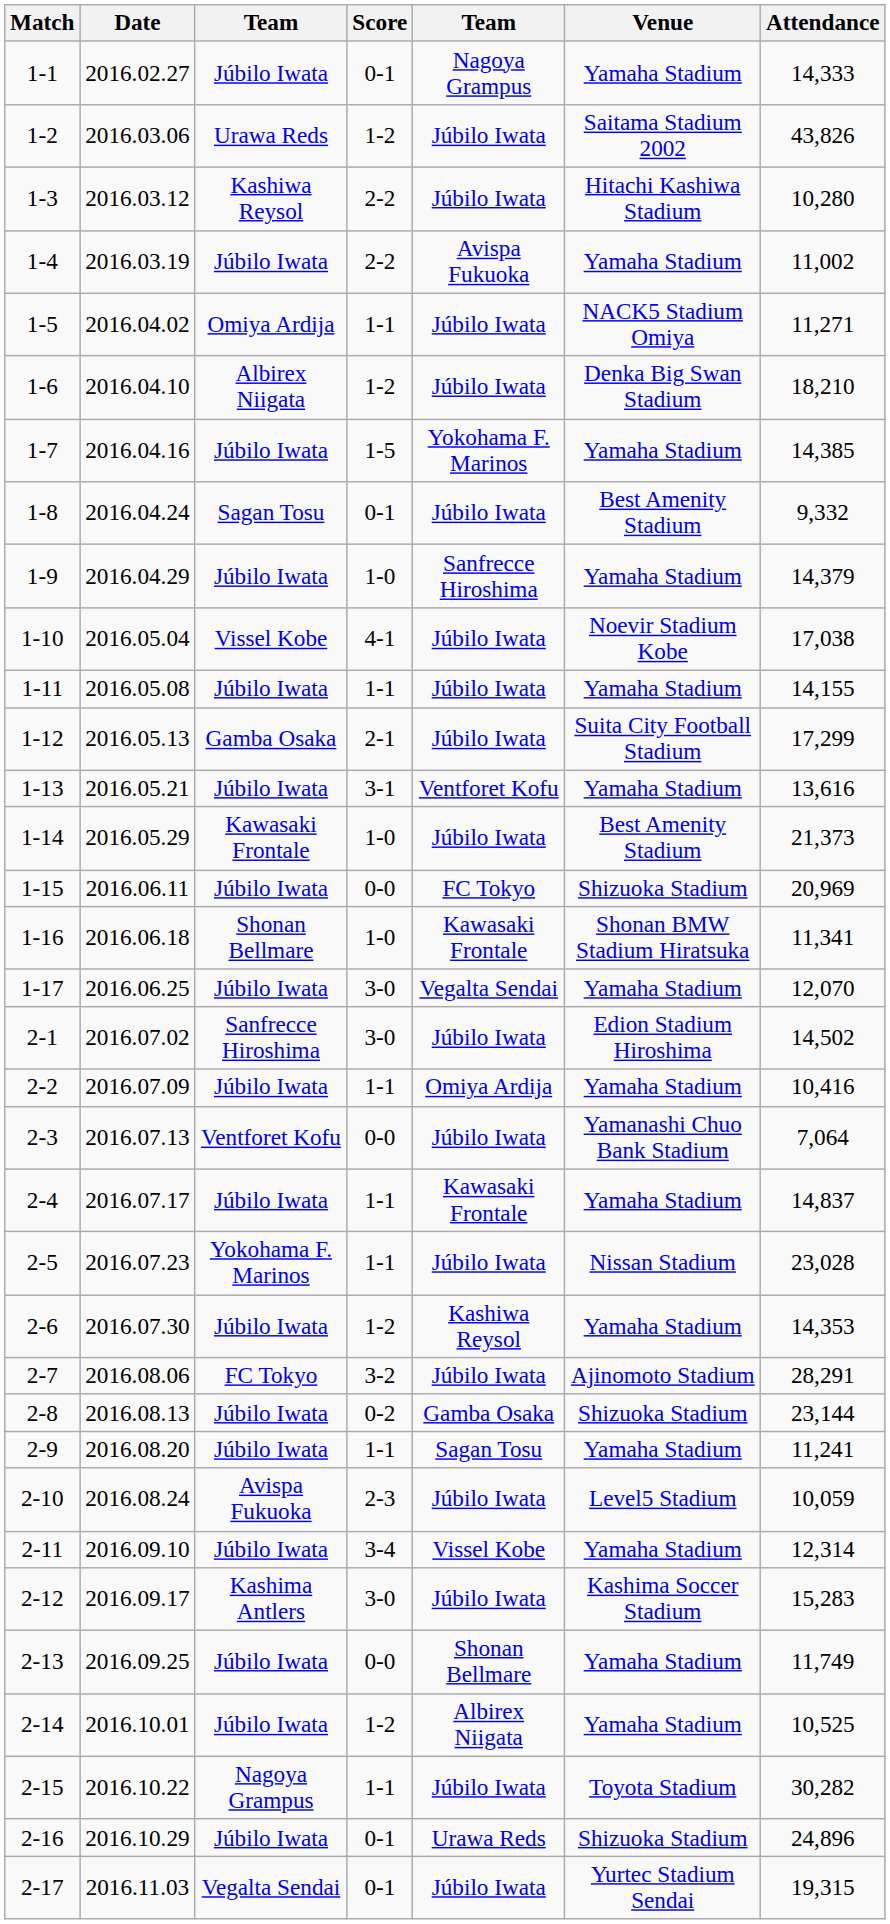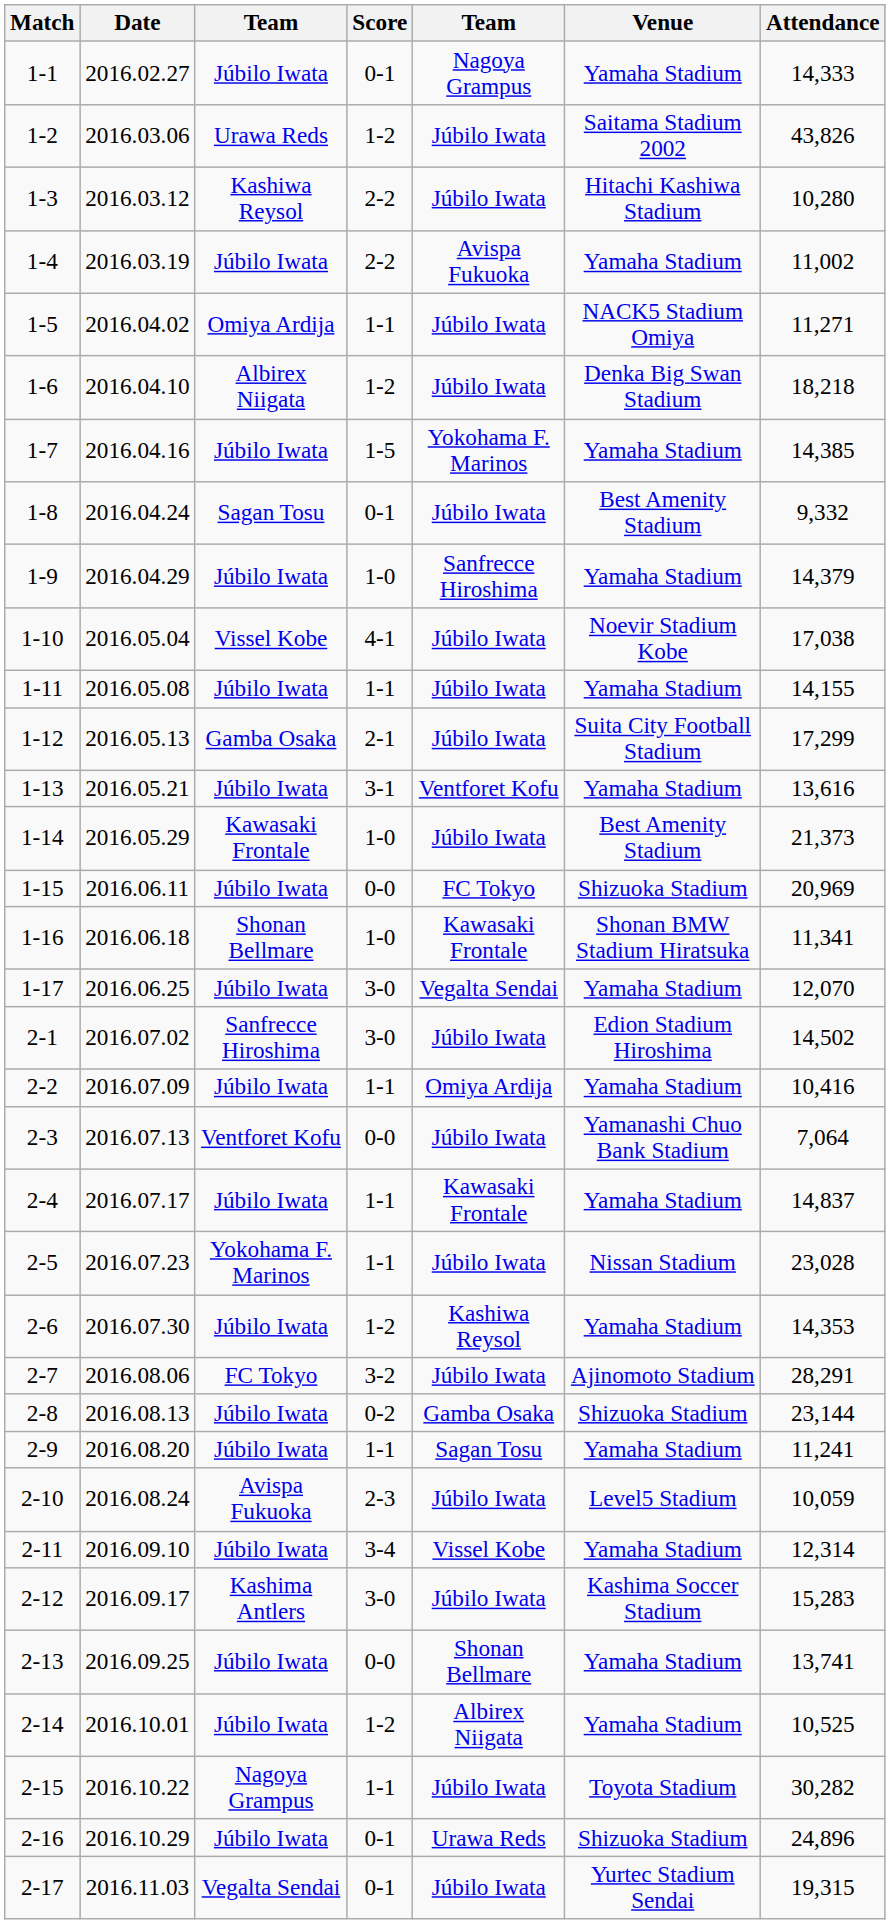 <table class="wikitable" style="text-align:center;">
 <tr>
 <th>Match</th>
 <th>Date</th>
 <th>Team</th>
 <th>Score</th>
 <th>Team</th>
 <th>Venue</th>
 <th>Attendance</th>
 </tr>
 <tr>
 <td>1-1</td>
 <td>2016.02.27</td>
 <td><a href='#'>Júbilo Iwata</a></td>
 <td>0-1</td>
 <td><a href='#'>Nagoya Grampus</a></td>
 <td><a href='#'>Yamaha Stadium</a></td>
 <td>14,333</td>
 </tr>
 <tr>
 <td>1-2</td>
 <td>2016.03.06</td>
 <td><a href='#'>Urawa Reds</a></td>
 <td>1-2</td>
 <td><a href='#'>Júbilo Iwata</a></td>
 <td><a href='#'>Saitama Stadium 2002</a></td>
 <td>43,826</td>
 </tr>
 <tr>
 <td>1-3</td>
 <td>2016.03.12</td>
 <td><a href='#'>Kashiwa Reysol</a></td>
 <td>2-2</td>
 <td><a href='#'>Júbilo Iwata</a></td>
 <td><a href='#'>Hitachi Kashiwa Stadium</a></td>
 <td>10,280</td>
 </tr>
 <tr>
 <td>1-4</td>
 <td>2016.03.19</td>
 <td><a href='#'>Júbilo Iwata</a></td>
 <td>2-2</td>
 <td><a href='#'>Avispa Fukuoka</a></td>
 <td><a href='#'>Yamaha Stadium</a></td>
 <td>11,002</td>
 </tr>
 <tr>
 <td>1-5</td>
 <td>2016.04.02</td>
 <td><a href='#'>Omiya Ardija</a></td>
 <td>1-1</td>
 <td><a href='#'>Júbilo Iwata</a></td>
 <td><a href='#'>NACK5 Stadium Omiya</a></td>
 <td>11,271</td>
 </tr>
 <tr>
 <td>1-6</td>
 <td>2016.04.10</td>
 <td><a href='#'>Albirex Niigata</a></td>
 <td>1-2</td>
 <td><a href='#'>Júbilo Iwata</a></td>
 <td><a href='#'>Denka Big Swan Stadium</a></td>
-<td>18,210</td>
+<td>18,218</td>
 </tr>
 <tr>
 <td>1-7</td>
 <td>2016.04.16</td>
 <td><a href='#'>Júbilo Iwata</a></td>
 <td>1-5</td>
 <td><a href='#'>Yokohama F. Marinos</a></td>
 <td><a href='#'>Yamaha Stadium</a></td>
 <td>14,385</td>
 </tr>
 <tr>
 <td>1-8</td>
 <td>2016.04.24</td>
 <td><a href='#'>Sagan Tosu</a></td>
 <td>0-1</td>
 <td><a href='#'>Júbilo Iwata</a></td>
 <td><a href='#'>Best Amenity Stadium</a></td>
 <td>9,332</td>
 </tr>
 <tr>
 <td>1-9</td>
 <td>2016.04.29</td>
 <td><a href='#'>Júbilo Iwata</a></td>
 <td>1-0</td>
 <td><a href='#'>Sanfrecce Hiroshima</a></td>
 <td><a href='#'>Yamaha Stadium</a></td>
 <td>14,379</td>
 </tr>
 <tr>
 <td>1-10</td>
 <td>2016.05.04</td>
 <td><a href='#'>Vissel Kobe</a></td>
 <td>4-1</td>
 <td><a href='#'>Júbilo Iwata</a></td>
 <td><a href='#'>Noevir Stadium Kobe</a></td>
 <td>17,038</td>
 </tr>
 <tr>
 <td>1-11</td>
 <td>2016.05.08</td>
 <td><a href='#'>Júbilo Iwata</a></td>
 <td>1-1</td>
 <td><a href='#'>Júbilo Iwata</a></td>
 <td><a href='#'>Yamaha Stadium</a></td>
 <td>14,155</td>
 </tr>
 <tr>
 <td>1-12</td>
 <td>2016.05.13</td>
 <td><a href='#'>Gamba Osaka</a></td>
 <td>2-1</td>
 <td><a href='#'>Júbilo Iwata</a></td>
 <td><a href='#'>Suita City Football Stadium</a></td>
 <td>17,299</td>
 </tr>
 <tr>
 <td>1-13</td>
 <td>2016.05.21</td>
 <td><a href='#'>Júbilo Iwata</a></td>
 <td>3-1</td>
 <td><a href='#'>Ventforet Kofu</a></td>
 <td><a href='#'>Yamaha Stadium</a></td>
 <td>13,616</td>
 </tr>
 <tr>
 <td>1-14</td>
 <td>2016.05.29</td>
 <td><a href='#'>Kawasaki Frontale</a></td>
 <td>1-0</td>
 <td><a href='#'>Júbilo Iwata</a></td>
 <td><a href='#'>Best Amenity Stadium</a></td>
 <td>21,373</td>
 </tr>
 <tr>
 <td>1-15</td>
 <td>2016.06.11</td>
 <td><a href='#'>Júbilo Iwata</a></td>
 <td>0-0</td>
 <td><a href='#'>FC Tokyo</a></td>
 <td><a href='#'>Shizuoka Stadium</a></td>
 <td>20,969</td>
 </tr>
 <tr>
 <td>1-16</td>
 <td>2016.06.18</td>
 <td><a href='#'>Shonan Bellmare</a></td>
 <td>1-0</td>
 <td><a href='#'>Kawasaki Frontale</a></td>
 <td><a href='#'>Shonan BMW Stadium Hiratsuka</a></td>
 <td>11,341</td>
 </tr>
 <tr>
 <td>1-17</td>
 <td>2016.06.25</td>
 <td><a href='#'>Júbilo Iwata</a></td>
 <td>3-0</td>
 <td><a href='#'>Vegalta Sendai</a></td>
 <td><a href='#'>Yamaha Stadium</a></td>
 <td>12,070</td>
 </tr>
 <tr>
 <td>2-1</td>
 <td>2016.07.02</td>
 <td><a href='#'>Sanfrecce Hiroshima</a></td>
 <td>3-0</td>
 <td><a href='#'>Júbilo Iwata</a></td>
 <td><a href='#'>Edion Stadium Hiroshima</a></td>
 <td>14,502</td>
 </tr>
 <tr>
 <td>2-2</td>
 <td>2016.07.09</td>
 <td><a href='#'>Júbilo Iwata</a></td>
 <td>1-1</td>
 <td><a href='#'>Omiya Ardija</a></td>
 <td><a href='#'>Yamaha Stadium</a></td>
 <td>10,416</td>
 </tr>
 <tr>
 <td>2-3</td>
 <td>2016.07.13</td>
 <td><a href='#'>Ventforet Kofu</a></td>
 <td>0-0</td>
 <td><a href='#'>Júbilo Iwata</a></td>
 <td><a href='#'>Yamanashi Chuo Bank Stadium</a></td>
 <td>7,064</td>
 </tr>
 <tr>
 <td>2-4</td>
 <td>2016.07.17</td>
 <td><a href='#'>Júbilo Iwata</a></td>
 <td>1-1</td>
 <td><a href='#'>Kawasaki Frontale</a></td>
 <td><a href='#'>Yamaha Stadium</a></td>
 <td>14,837</td>
 </tr>
 <tr>
 <td>2-5</td>
 <td>2016.07.23</td>
 <td><a href='#'>Yokohama F. Marinos</a></td>
 <td>1-1</td>
 <td><a href='#'>Júbilo Iwata</a></td>
 <td><a href='#'>Nissan Stadium</a></td>
 <td>23,028</td>
 </tr>
 <tr>
 <td>2-6</td>
 <td>2016.07.30</td>
 <td><a href='#'>Júbilo Iwata</a></td>
 <td>1-2</td>
 <td><a href='#'>Kashiwa Reysol</a></td>
 <td><a href='#'>Yamaha Stadium</a></td>
 <td>14,353</td>
 </tr>
 <tr>
 <td>2-7</td>
 <td>2016.08.06</td>
 <td><a href='#'>FC Tokyo</a></td>
 <td>3-2</td>
 <td><a href='#'>Júbilo Iwata</a></td>
 <td><a href='#'>Ajinomoto Stadium</a></td>
 <td>28,291</td>
 </tr>
 <tr>
 <td>2-8</td>
 <td>2016.08.13</td>
 <td><a href='#'>Júbilo Iwata</a></td>
 <td>0-2</td>
 <td><a href='#'>Gamba Osaka</a></td>
 <td><a href='#'>Shizuoka Stadium</a></td>
 <td>23,144</td>
 </tr>
 <tr>
 <td>2-9</td>
 <td>2016.08.20</td>
 <td><a href='#'>Júbilo Iwata</a></td>
 <td>1-1</td>
 <td><a href='#'>Sagan Tosu</a></td>
 <td><a href='#'>Yamaha Stadium</a></td>
 <td>11,241</td>
 </tr>
 <tr>
 <td>2-10</td>
 <td>2016.08.24</td>
 <td><a href='#'>Avispa Fukuoka</a></td>
 <td>2-3</td>
 <td><a href='#'>Júbilo Iwata</a></td>
 <td><a href='#'>Level5 Stadium</a></td>
 <td>10,059</td>
 </tr>
 <tr>
 <td>2-11</td>
 <td>2016.09.10</td>
 <td><a href='#'>Júbilo Iwata</a></td>
 <td>3-4</td>
 <td><a href='#'>Vissel Kobe</a></td>
 <td><a href='#'>Yamaha Stadium</a></td>
 <td>12,314</td>
 </tr>
 <tr>
 <td>2-12</td>
 <td>2016.09.17</td>
 <td><a href='#'>Kashima Antlers</a></td>
 <td>3-0</td>
 <td><a href='#'>Júbilo Iwata</a></td>
 <td><a href='#'>Kashima Soccer Stadium</a></td>
 <td>15,283</td>
 </tr>
 <tr>
 <td>2-13</td>
 <td>2016.09.25</td>
 <td><a href='#'>Júbilo Iwata</a></td>
 <td>0-0</td>
 <td><a href='#'>Shonan Bellmare</a></td>
 <td><a href='#'>Yamaha Stadium</a></td>
-<td>11,749</td>
+<td>13,741</td>
 </tr>
 <tr>
 <td>2-14</td>
 <td>2016.10.01</td>
 <td><a href='#'>Júbilo Iwata</a></td>
 <td>1-2</td>
 <td><a href='#'>Albirex Niigata</a></td>
 <td><a href='#'>Yamaha Stadium</a></td>
 <td>10,525</td>
 </tr>
 <tr>
 <td>2-15</td>
 <td>2016.10.22</td>
 <td><a href='#'>Nagoya Grampus</a></td>
 <td>1-1</td>
 <td><a href='#'>Júbilo Iwata</a></td>
 <td><a href='#'>Toyota Stadium</a></td>
 <td>30,282</td>
 </tr>
 <tr>
 <td>2-16</td>
 <td>2016.10.29</td>
 <td><a href='#'>Júbilo Iwata</a></td>
 <td>0-1</td>
 <td><a href='#'>Urawa Reds</a></td>
 <td><a href='#'>Shizuoka Stadium</a></td>
 <td>24,896</td>
 </tr>
 <tr>
 <td>2-17</td>
 <td>2016.11.03</td>
 <td><a href='#'>Vegalta Sendai</a></td>
 <td>0-1</td>
 <td><a href='#'>Júbilo Iwata</a></td>
 <td><a href='#'>Yurtec Stadium Sendai</a></td>
 <td>19,315</td>
 </tr>
 </table>
